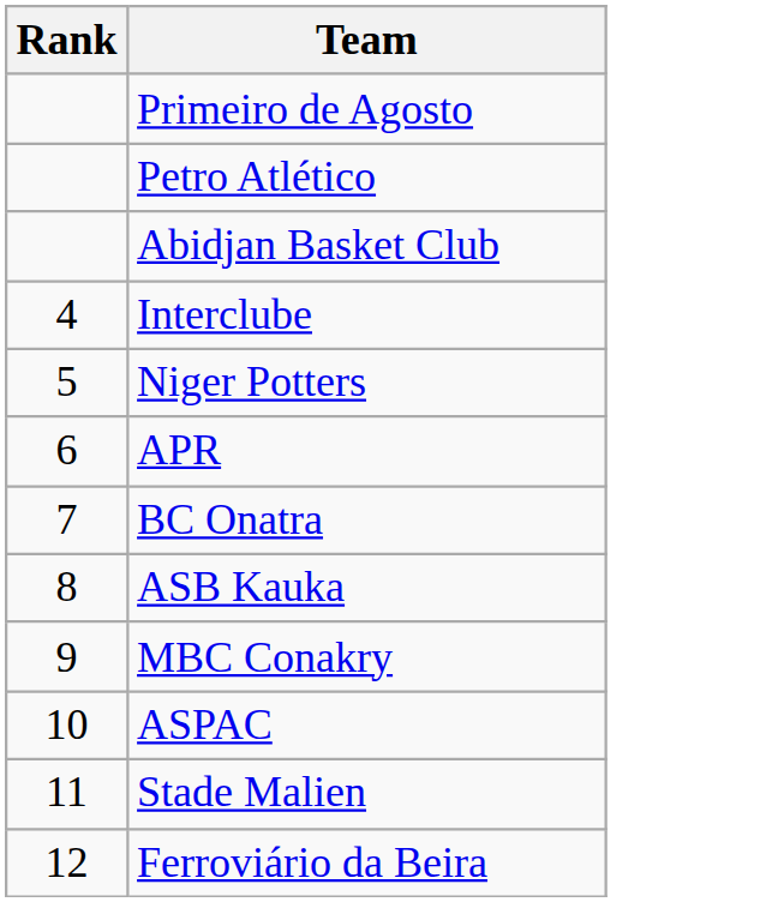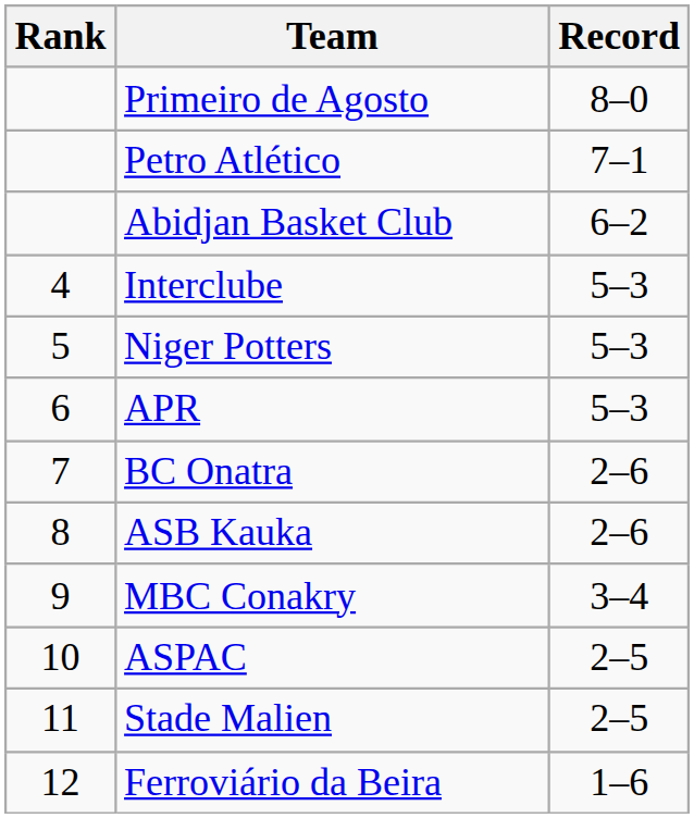 <table class=wikitable style="text-align:center;">
 <tr>
 <th>Rank</th>
 <th width=170>Team</th>
+<th>Record</th>
 </tr>
 <tr>
 <td></td>
 <td align=left> <a href='#'>Primeiro de Agosto</a></td>
+<td>8–0</td>
 </tr>
 <tr>
 <td></td>
 <td align=left> <a href='#'>Petro Atlético</a></td>
+<td>7–1</td>
 </tr>
 <tr>
 <td></td>
 <td align=left> <a href='#'>Abidjan Basket Club</a></td>
+<td>6–2</td>
 </tr>
 <tr>
 <td>4</td>
 <td align=left> <a href='#'>Interclube</a></td>
+<td>5–3</td>
 </tr>
 <tr>
 <td>5</td>
 <td align=left> <a href='#'>Niger Potters</a></td>
+<td>5–3</td>
 </tr>
 <tr>
 <td>6</td>
 <td align=left> <a href='#'>APR</a></td>
+<td>5–3</td>
 </tr>
 <tr>
 <td>7</td>
 <td align=left> <a href='#'>BC Onatra</a></td>
+<td>2–6</td>
 </tr>
 <tr>
 <td>8</td>
 <td align=left> <a href='#'>ASB Kauka</a></td>
+<td>2–6</td>
 </tr>
 <tr>
 <td>9</td>
 <td align=left> <a href='#'>MBC Conakry</a></td>
+<td>3–4</td>
 </tr>
 <tr>
 <td>10</td>
 <td align=left> <a href='#'>ASPAC</a></td>
+<td>2–5</td>
 </tr>
 <tr>
 <td>11</td>
 <td align=left> <a href='#'>Stade Malien</a></td>
+<td>2–5</td>
 </tr>
 <tr>
 <td>12</td>
 <td align=left> <a href='#'>Ferroviário da Beira</a></td>
+<td>1–6</td>
 </tr>
 </table>
